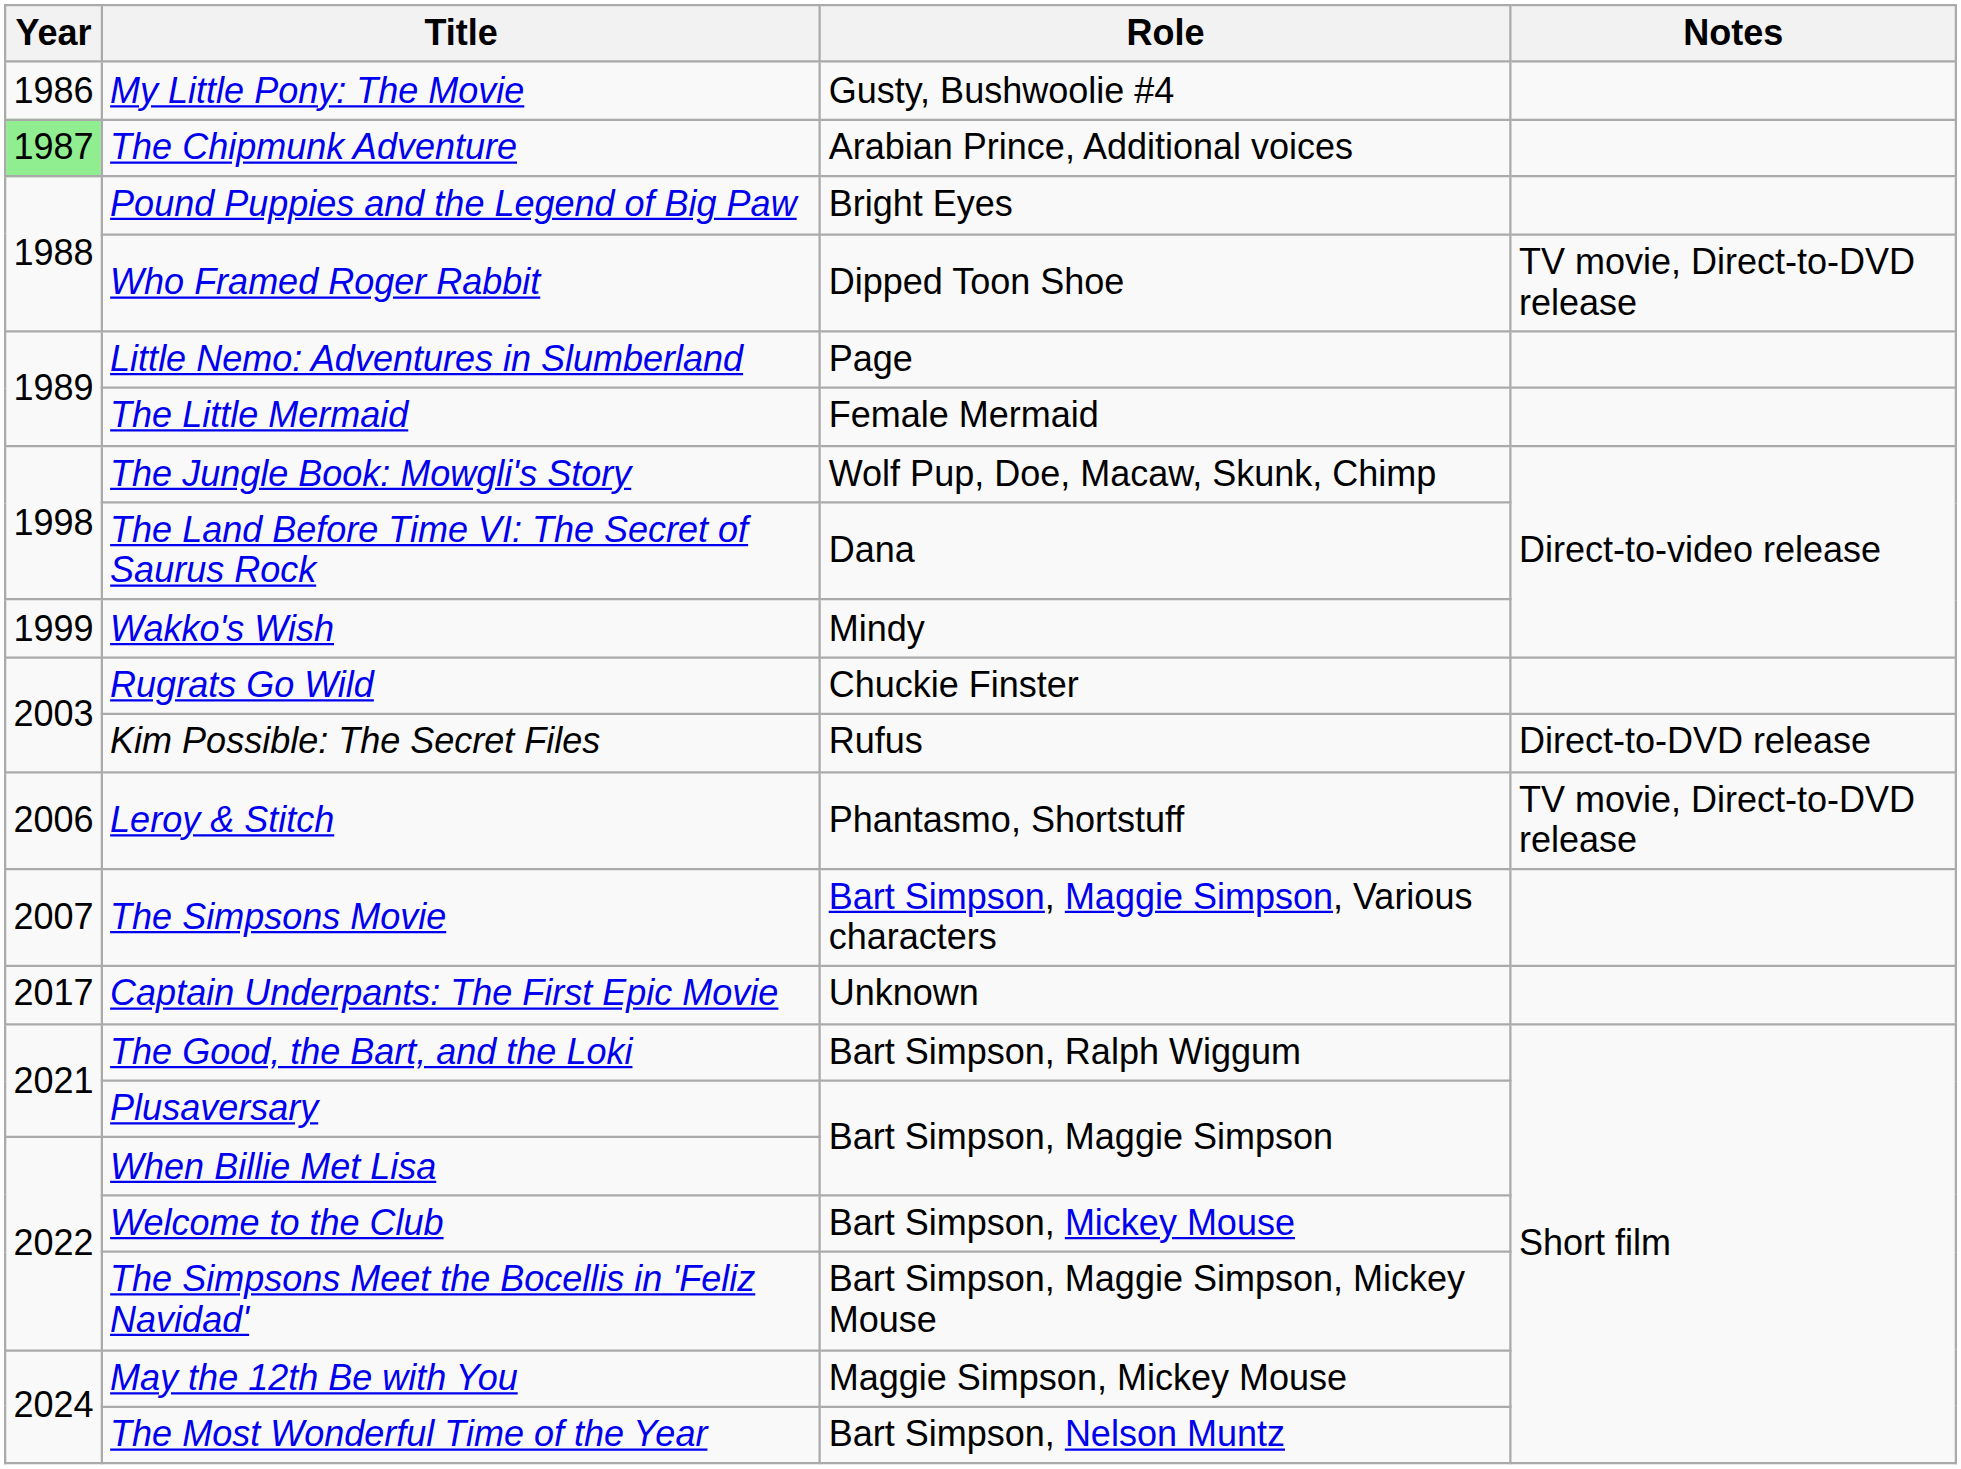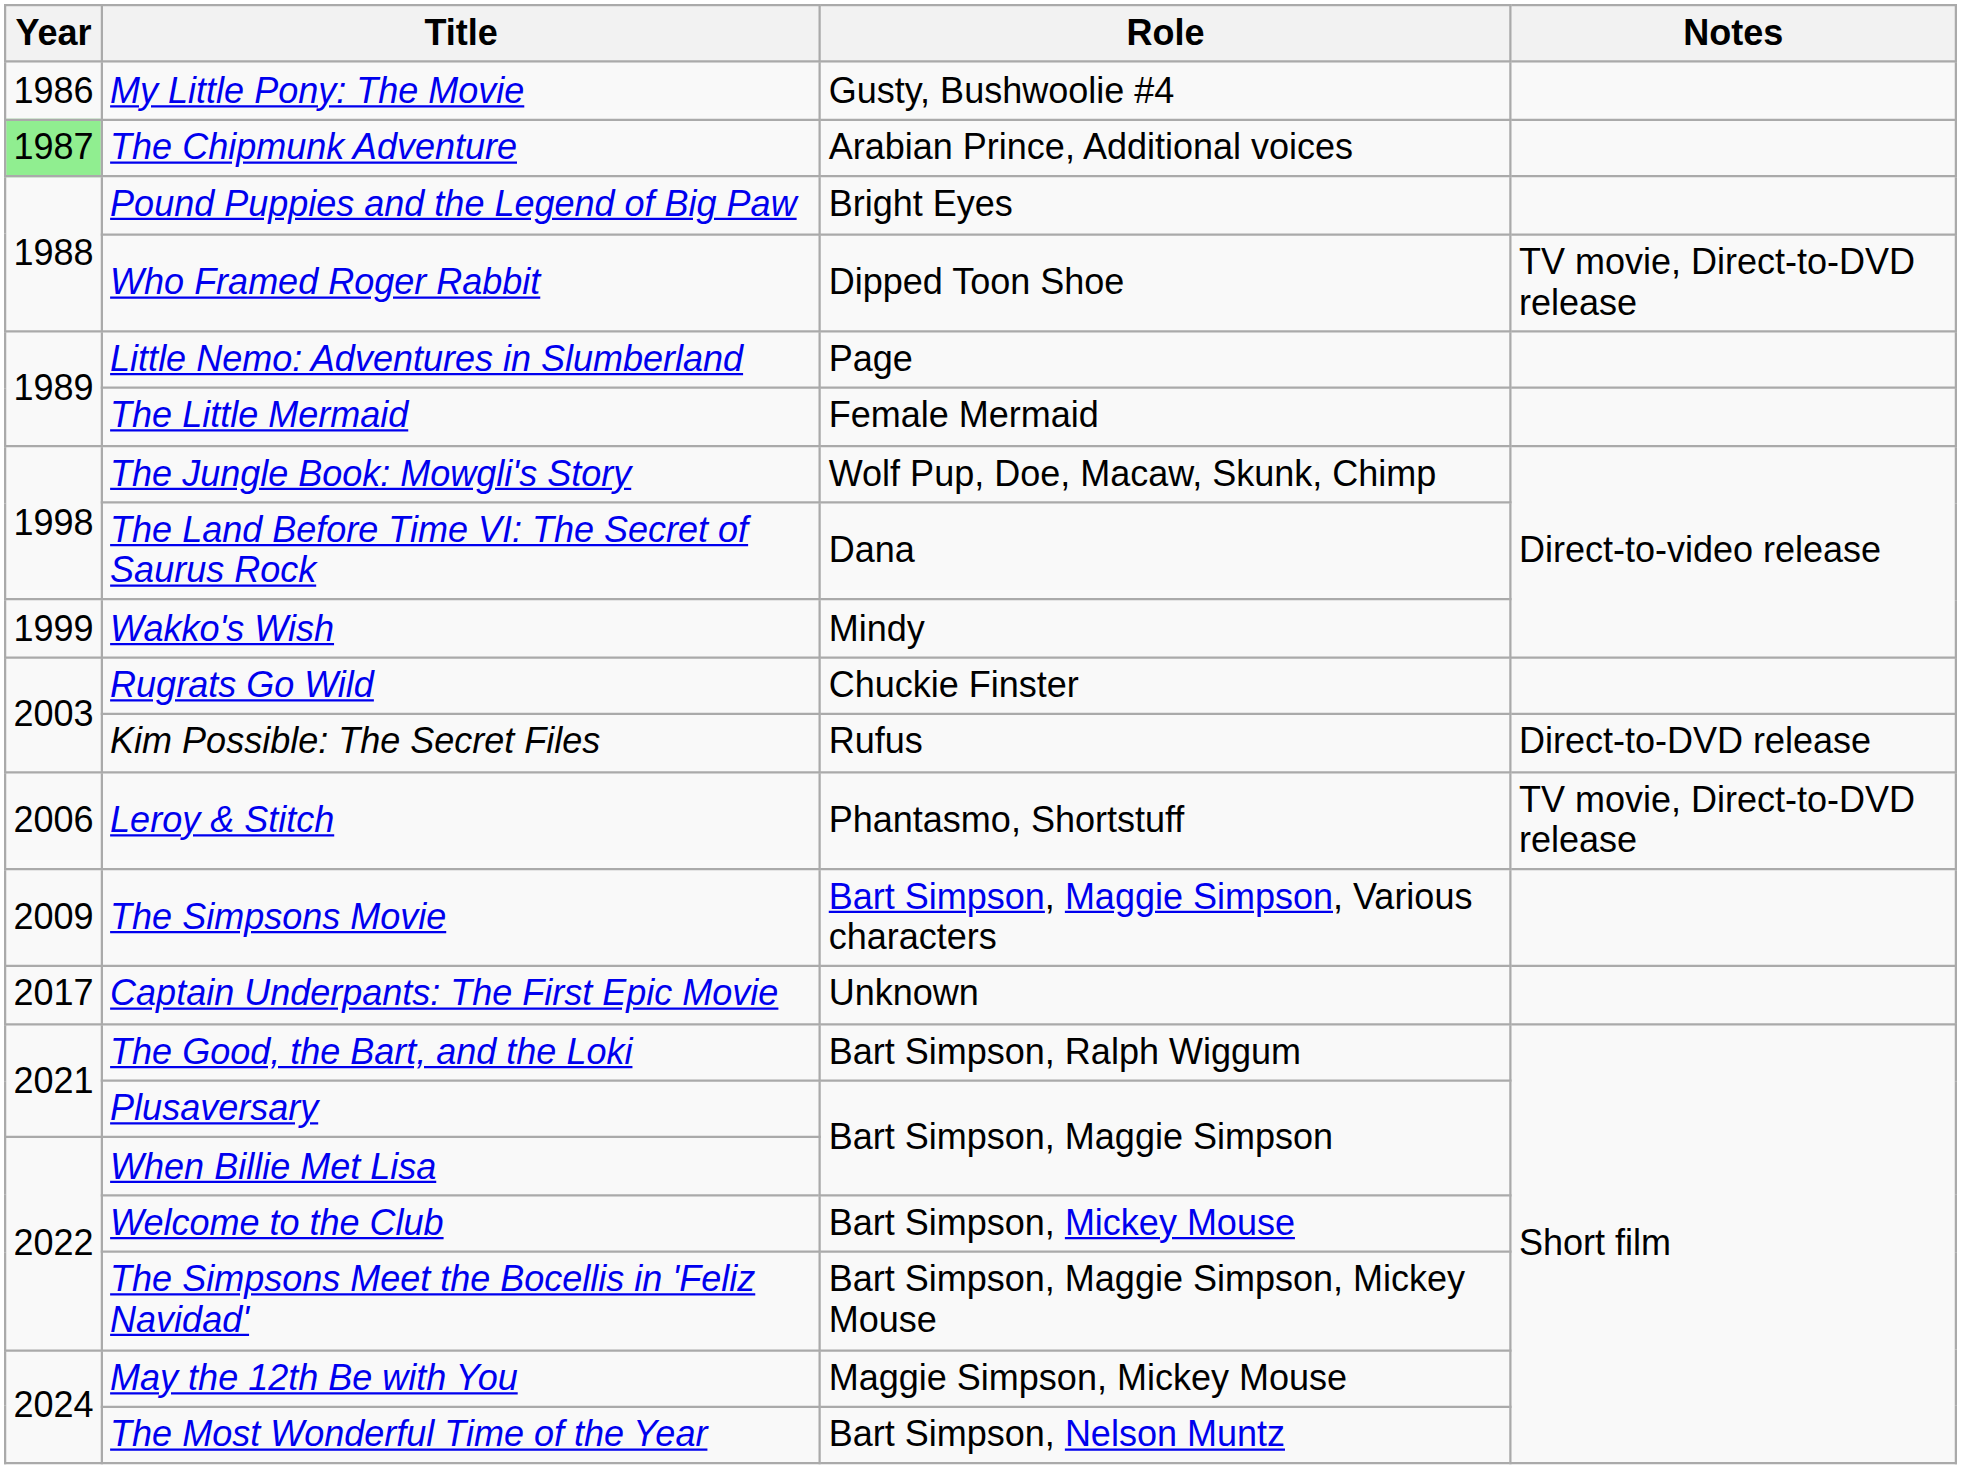 <table class="wikitable plainrowheaders sortable">
 <tr>
 <th scope="col">Year</th>
 <th scope="col">Title</th>
 <th scope="col">Role</th>
 <th scope="col" class="unsortable">Notes</th>
 </tr>
 <tr>
 <td scope="row">1986</td>
 <td><em><a href='#'>My Little Pony: The Movie</a></em></td>
 <td>Gusty, Bushwoolie #4</td>
 <td></td>
 </tr>
 <tr>
 <td scope="row" style="background: lightgreen;">1987</td>
 <td><em><a href='#'>The Chipmunk Adventure</a></em></td>
 <td>Arabian Prince, Additional voices</td>
 <td></td>
 </tr>
 <tr>
 <td rowspan="2" scope="row">1988</td>
 <td><em><a href='#'>Pound Puppies and the Legend of Big Paw</a></em></td>
 <td>Bright Eyes</td>
 <td></td>
 </tr>
 <tr>
 <td><em><a href='#'>Who Framed Roger Rabbit</a></em></td>
 <td>Dipped Toon Shoe</td>
 <td>TV movie, Direct-to-DVD release</td>
 </tr>
 <tr>
 <td rowspan="2" scope="row">1989</td>
 <td><em><a href='#'>Little Nemo: Adventures in Slumberland</a></em></td>
 <td>Page</td>
 <td></td>
 </tr>
 <tr>
 <td><em><a href='#'>The Little Mermaid</a></em></td>
 <td>Female Mermaid</td>
 <td></td>
 </tr>
 <tr>
 <td rowspan="2" scope="row">1998</td>
 <td><em><a href='#'>The Jungle Book: Mowgli's Story</a></em></td>
 <td>Wolf Pup, Doe, Macaw, Skunk, Chimp</td>
 <td rowspan="3">Direct-to-video release</td>
 </tr>
 <tr>
 <td><em><a href='#'>The Land Before Time VI: The Secret of Saurus Rock</a></em></td>
 <td>Dana</td>
 </tr>
 <tr>
 <td scope="row">1999</td>
 <td><em><a href='#'>Wakko's Wish</a></em></td>
 <td>Mindy</td>
 </tr>
 <tr>
 <td rowspan="2" scope="row">2003</td>
 <td><em><a href='#'>Rugrats Go Wild</a></em></td>
 <td>Chuckie Finster</td>
 <td></td>
 </tr>
 <tr>
 <td><em>Kim Possible: The Secret Files</em></td>
 <td>Rufus</td>
 <td>Direct-to-DVD release</td>
 </tr>
 <tr>
 <td scope="row">2006</td>
 <td><em><a href='#'>Leroy & Stitch</a></em></td>
 <td>Phantasmo, Shortstuff</td>
 <td>TV movie, Direct-to-DVD release</td>
 </tr>
 <tr>
-<td scope="row">2007</td>
+<td scope="row">2009</td>
 <td><em><a href='#'>The Simpsons Movie</a></em></td>
 <td><a href='#'>Bart Simpson</a>, <a href='#'>Maggie Simpson</a>, Various characters</td>
 <td></td>
 </tr>
 <tr>
 <td scope="row">2017</td>
 <td><em><a href='#'>Captain Underpants: The First Epic Movie</a></em></td>
 <td>Unknown</td>
 </tr>
 <tr>
 <td rowspan="2" scope="row">2021</td>
 <td><em><a href='#'>The Good, the Bart, and the Loki</a></em></td>
 <td>Bart Simpson, Ralph Wiggum</td>
 <td rowspan="7">Short film</td>
 </tr>
 <tr>
 <td><em><a href='#'>Plusaversary</a></em></td>
 <td rowspan="2">Bart Simpson, Maggie Simpson</td>
 </tr>
 <tr>
 <td rowspan="3" scope="row">2022</td>
 <td><em><a href='#'>When Billie Met Lisa</a></em></td>
 </tr>
 <tr>
 <td><em><a href='#'>Welcome to the Club</a></em></td>
 <td>Bart Simpson, <a href='#'>Mickey Mouse</a></td>
 </tr>
 <tr>
 <td><em><a href='#'>The Simpsons Meet the Bocellis in 'Feliz Navidad'</a></em></td>
 <td>Bart Simpson, Maggie Simpson, Mickey Mouse</td>
 </tr>
 <tr>
 <td rowspan="2" scope="row">2024</td>
 <td><em><a href='#'>May the 12th Be with You</a></em></td>
 <td>Maggie Simpson, Mickey Mouse</td>
 </tr>
 <tr>
 <td><em><a href='#'>The Most Wonderful Time of the Year</a></em></td>
 <td>Bart Simpson, <a href='#'>Nelson Muntz</a></td>
 </tr>
 </table>
